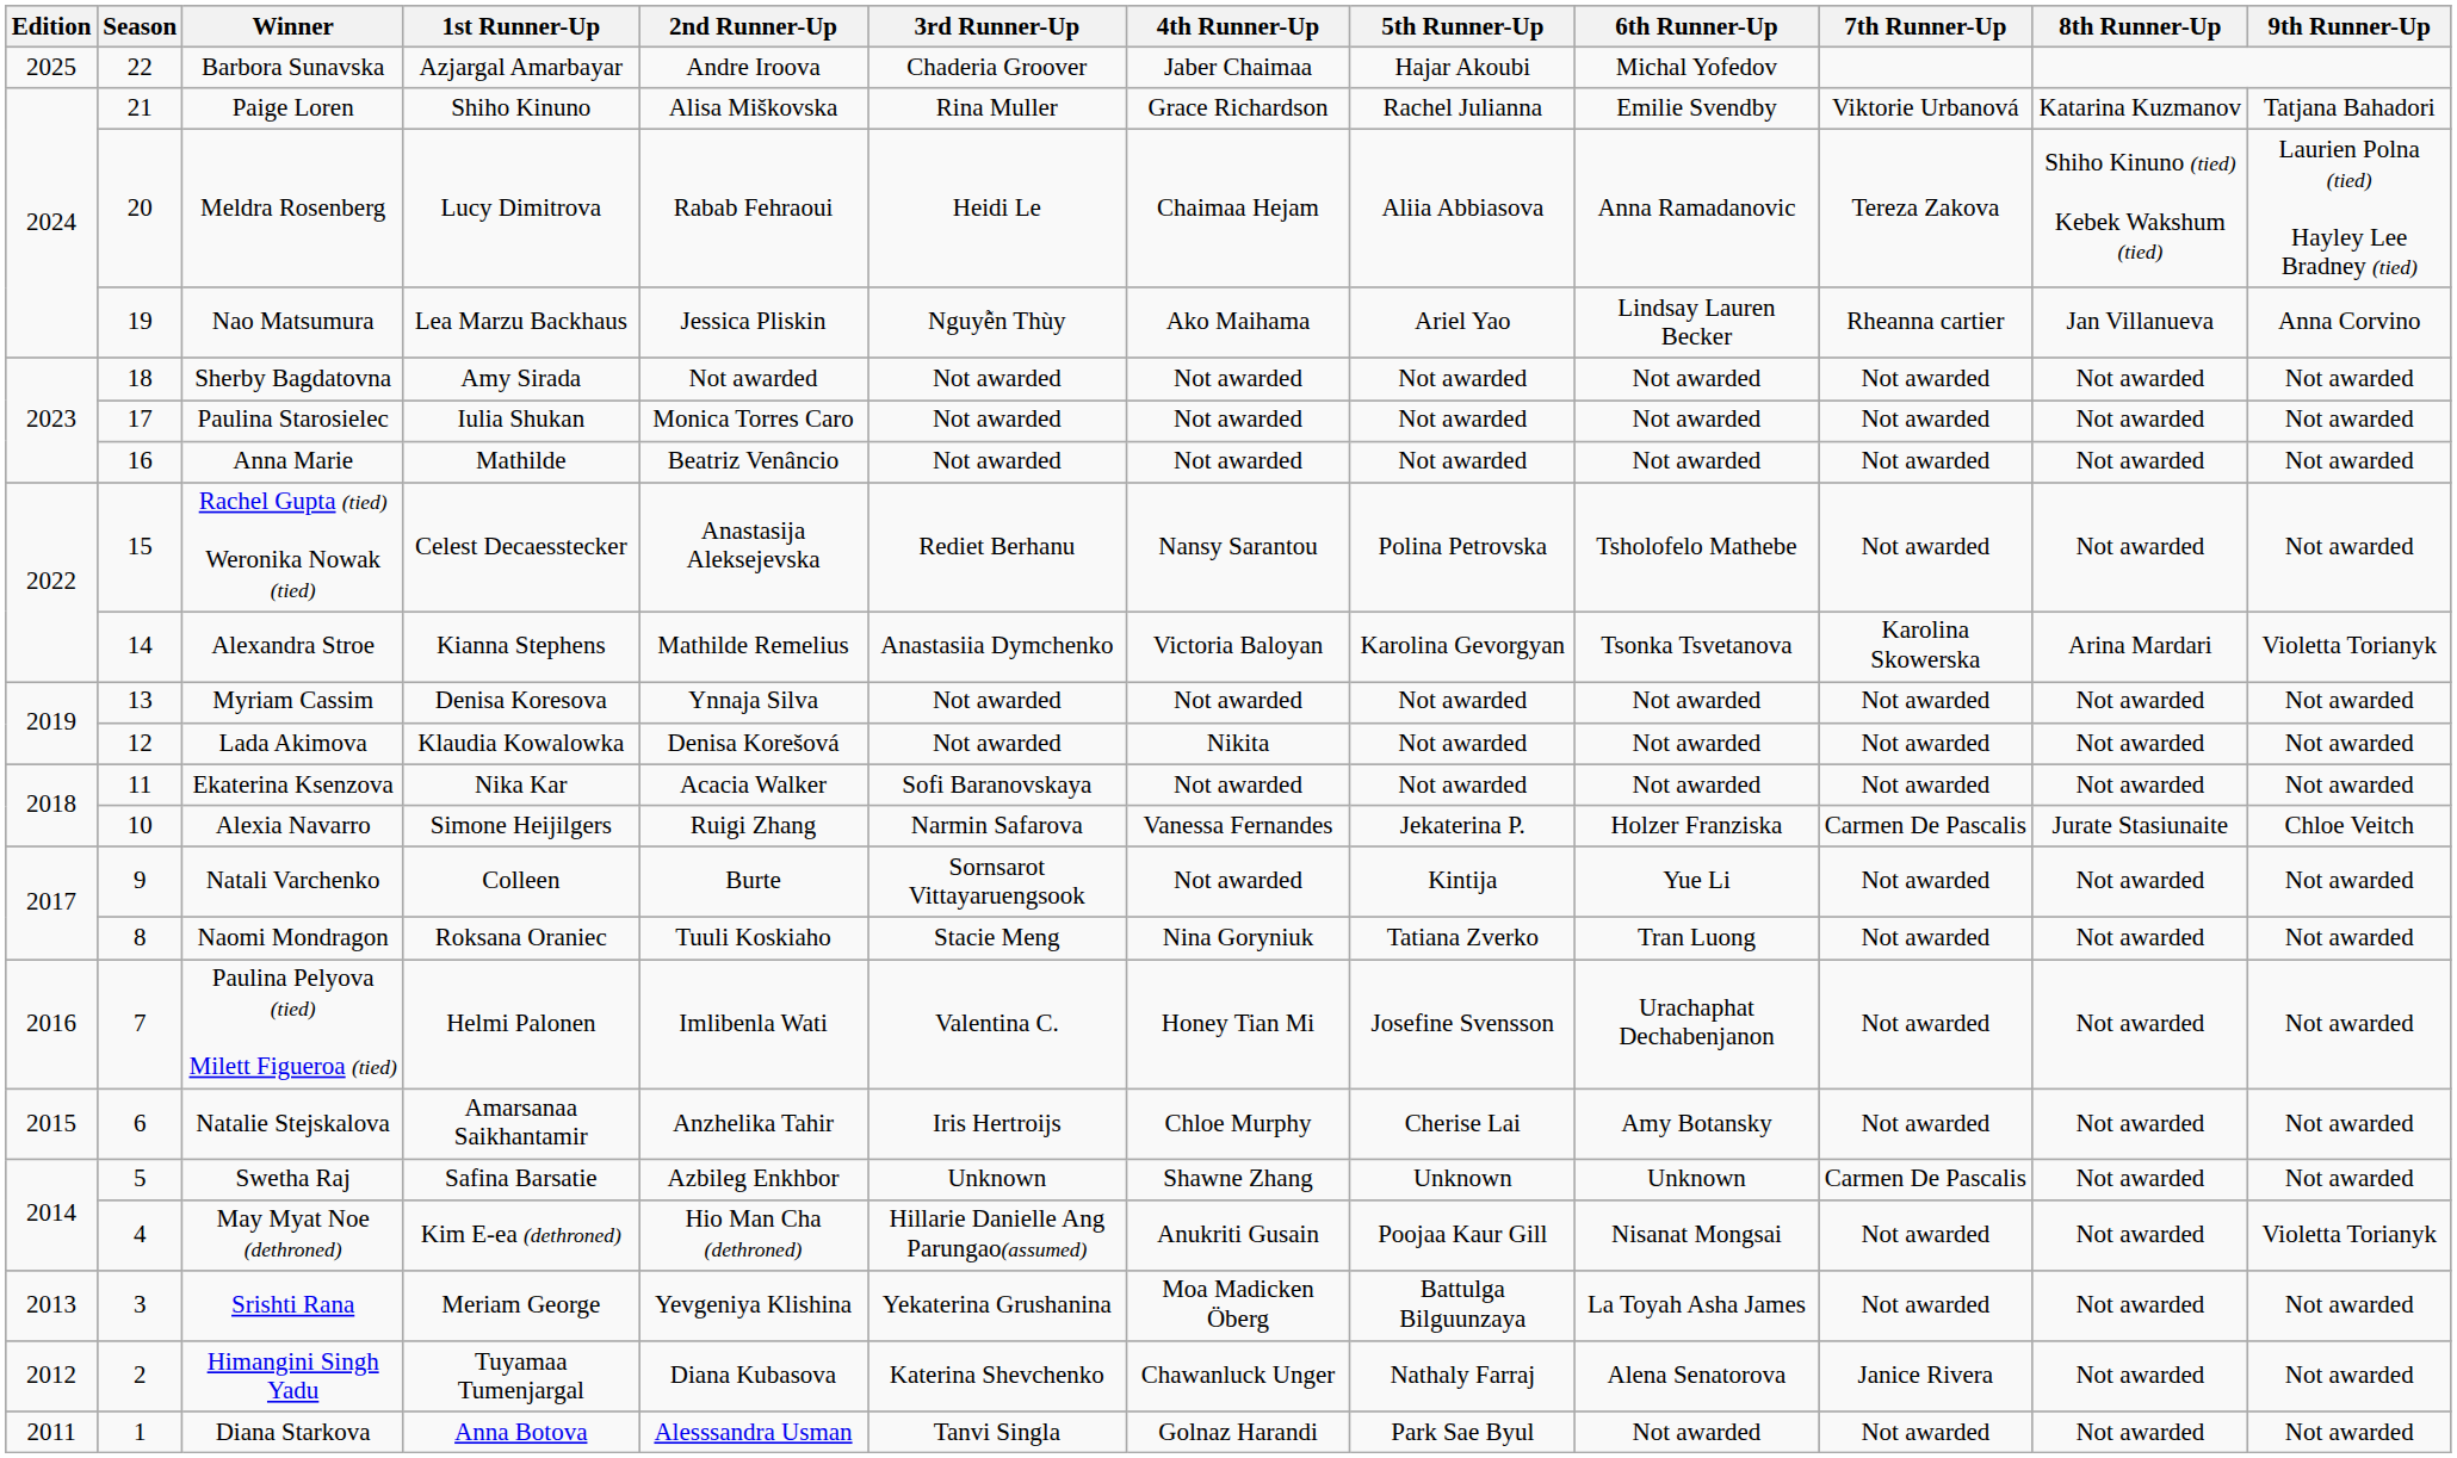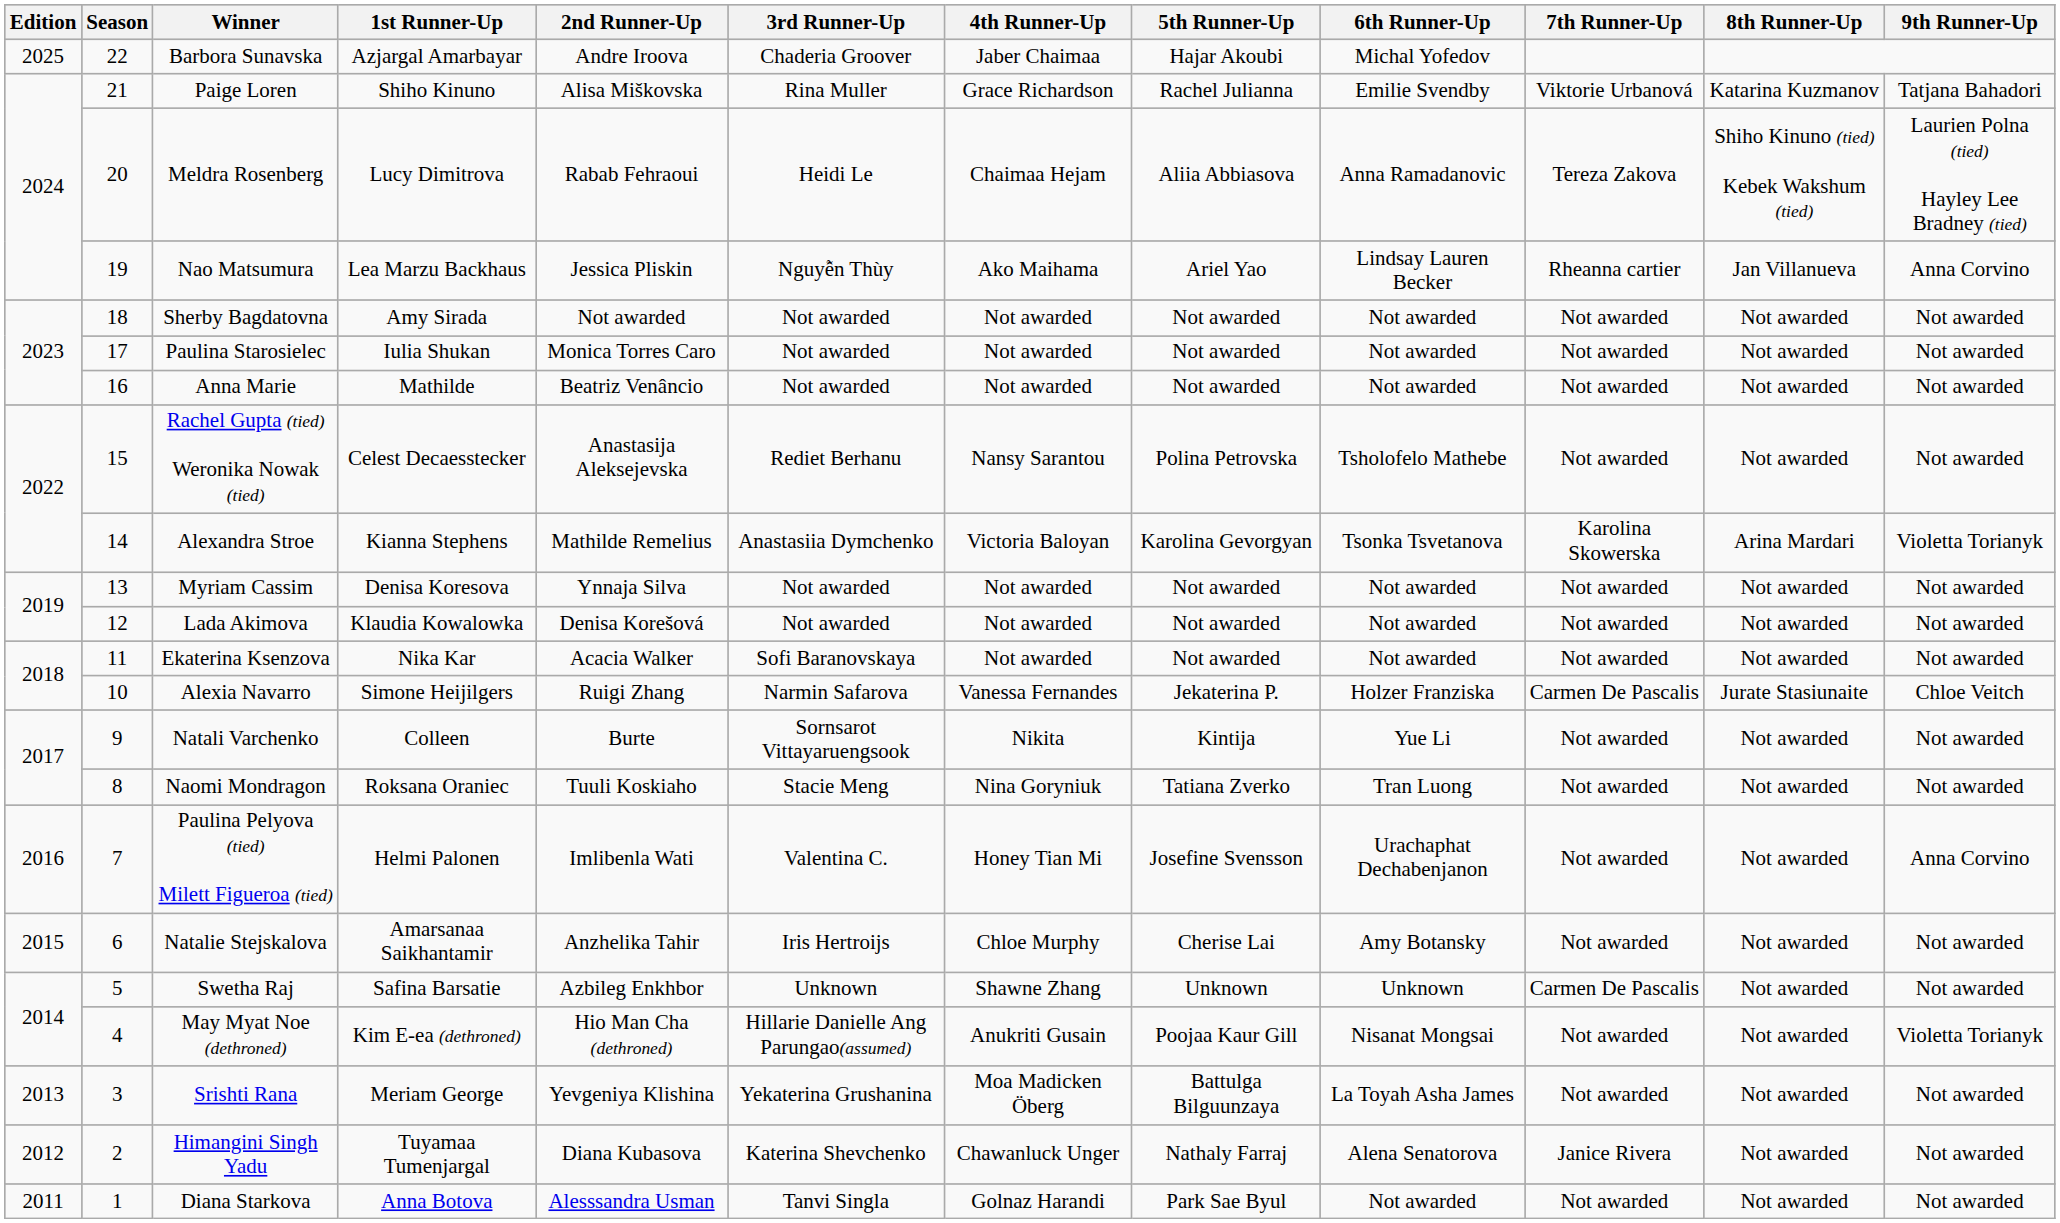 <table class="wikitable sortable" style="font-size: 80%; text-align:center;">
 <tr>
 <th width="20">Edition</th>
 <th width="20">Season</th>
 <th width="180">Winner</th>
 <th width="180">1st Runner-Up</th>
 <th width="180">2nd Runner-Up</th>
 <th width="180">3rd Runner-Up</th>
 <th width="180">4th Runner-Up</th>
 <th width="180">5th Runner-Up</th>
 <th width="180">6th Runner-Up</th>
 <th width="180">7th Runner-Up</th>
 <th width="180">8th Runner-Up</th>
 <th width="180">9th Runner-Up</th>
 </tr>
 <tr>
 <td>2025</td>
 <td>22</td>
 <td>Barbora Sunavska <br></td>
 <td>Azjargal Amarbayar <br></td>
 <td>Andre Iroova <br></td>
 <td>Chaderia Groover <br></td>
 <td>Jaber Chaimaa <br></td>
 <td>Hajar Akoubi <br></td>
 <td>Michal Yofedov <br></td>
 <td></td>
 </tr>
 <tr>
 <td rowspan="3">2024</td>
 <td>21</td>
 <td>Paige Loren <br></td>
 <td>Shiho Kinuno <br></td>
 <td>Alisa Miškovska <br></td>
 <td>Rina Muller <br></td>
 <td>Grace Richardson <br></td>
 <td>Rachel Julianna <br></td>
 <td>Emilie Svendby <br></td>
 <td>Viktorie Urbanová <br></td>
 <td>Katarina Kuzmanov <br></td>
 <td>Tatjana Bahadori <br></td>
 </tr>
 <tr>
 <td>20</td>
 <td>Meldra Rosenberg <br></td>
 <td>Lucy Dimitrova <br></td>
 <td>Rabab Fehraoui <br></td>
 <td>Heidi Le <br></td>
 <td>Chaimaa Hejam <br></td>
 <td>Aliia Abbiasova <br></td>
 <td>Anna Ramadanovic <br></td>
 <td>Tereza Zakova <br></td>
 <td>Shiho Kinuno <small><em>(tied)</em></small> <br><br>Kebek Wakshum <small><em>(tied)</em></small> <br></td>
 <td>Laurien Polna <small><em>(tied)</em></small> <br><br>Hayley Lee Bradney <small><em>(tied)</em></small> <br></td>
 </tr>
 <tr>
 <td>19</td>
 <td>Nao Matsumura <br></td>
 <td>Lea Marzu Backhaus <br></td>
 <td>Jessica Pliskin <br></td>
 <td>Nguyễn Thùy <br></td>
 <td>Ako Maihama <br></td>
 <td>Ariel Yao <br></td>
 <td>Lindsay Lauren Becker <br></td>
 <td>Rheanna cartier <br></td>
 <td>Jan Villanueva <br></td>
 <td>Anna Corvino <br></td>
 </tr>
 <tr>
 <td rowspan="3">2023</td>
 <td>18</td>
 <td>Sherby Bagdatovna <br></td>
 <td>Amy Sirada <br></td>
 <td>Not awarded</td>
 <td>Not awarded</td>
 <td>Not awarded</td>
 <td>Not awarded</td>
 <td>Not awarded</td>
 <td>Not awarded</td>
 <td>Not awarded</td>
 <td>Not awarded</td>
 </tr>
 <tr>
 <td>17</td>
 <td>Paulina Starosielec <br></td>
 <td>Iulia Shukan <br></td>
 <td>Monica Torres Caro <br></td>
 <td>Not awarded</td>
 <td>Not awarded</td>
 <td>Not awarded</td>
 <td>Not awarded</td>
 <td>Not awarded</td>
 <td>Not awarded</td>
 <td>Not awarded</td>
 </tr>
 <tr>
 <td>16</td>
 <td>Anna Marie<br></td>
 <td>Mathilde<br></td>
 <td>Beatriz Venâncio<br></td>
 <td>Not awarded</td>
 <td>Not awarded</td>
 <td>Not awarded</td>
 <td>Not awarded</td>
 <td>Not awarded</td>
 <td>Not awarded</td>
 <td>Not awarded</td>
 </tr>
 <tr>
 <td rowspan="2">2022</td>
 <td>15</td>
 <td><a href='#'>Rachel Gupta</a> <small><em>(tied)</em></small><br><br>Weronika Nowak <small><em>(tied)</em></small><br></td>
 <td>Celest Decaesstecker<br></td>
 <td>Anastasija Aleksejevska<br></td>
 <td>Rediet Berhanu<br></td>
 <td>Nansy Sarantou<br></td>
 <td>Polina Petrovska<br></td>
 <td>Tsholofelo Mathebe<br></td>
 <td>Not awarded</td>
 <td>Not awarded</td>
 <td>Not awarded</td>
 </tr>
 <tr>
 <td>14</td>
 <td>Alexandra Stroe<br></td>
 <td>Kianna Stephens<br></td>
 <td>Mathilde Remelius<br></td>
 <td>Anastasiia Dymchenko<br></td>
 <td>Victoria Baloyan<br></td>
 <td>Karolina Gevorgyan<br></td>
 <td>Tsonka Tsvetanova<br></td>
 <td>Karolina Skowerska<br></td>
 <td>Arina Mardari<br></td>
 <td>Violetta Torianyk<br></td>
 </tr>
 <tr>
 <td rowspan="2">2019</td>
 <td>13</td>
 <td>Myriam Cassim<br></td>
 <td>Denisa Koresova<br></td>
 <td>Ynnaja Silva<br></td>
 <td>Not awarded</td>
 <td>Not awarded</td>
 <td>Not awarded</td>
 <td>Not awarded</td>
 <td>Not awarded</td>
 <td>Not awarded</td>
 <td>Not awarded</td>
 </tr>
 <tr style="text-align:center;">
 <td>12</td>
 <td>Lada Akimova<br></td>
 <td>Klaudia Kowalowka<br></td>
 <td>Denisa Korešová<br></td>
 <td>Not awarded</td>
-<td>Nikita<br></td>
+<td>Not awarded</td>
 <td>Not awarded</td>
 <td>Not awarded</td>
 <td>Not awarded</td>
 <td>Not awarded</td>
 <td>Not awarded</td>
 </tr>
 <tr>
 <td rowspan="2">2018</td>
 <td>11</td>
 <td>Ekaterina Ksenzova<br></td>
 <td>Nika Kar<br></td>
 <td>Acacia Walker<br></td>
 <td>Sofi Baranovskaya<br></td>
 <td>Not awarded</td>
 <td>Not awarded</td>
 <td>Not awarded</td>
 <td>Not awarded</td>
 <td>Not awarded</td>
 <td>Not awarded</td>
 </tr>
 <tr style="text-align:center;">
 <td>10</td>
 <td>Alexia Navarro<br></td>
 <td>Simone Heijilgers<br></td>
 <td>Ruigi Zhang<br></td>
 <td>Narmin Safarova<br></td>
 <td>Vanessa Fernandes<br></td>
 <td>Jekaterina P.<br></td>
 <td>Holzer Franziska<br></td>
 <td>Carmen De Pascalis<br></td>
 <td>Jurate Stasiunaite<br></td>
 <td>Chloe Veitch<br></td>
 </tr>
 <tr>
 <td rowspan="2">2017</td>
 <td>9</td>
 <td>Natali Varchenko<br></td>
 <td>Colleen<br></td>
 <td>Burte<br></td>
 <td>Sornsarot Vittayaruengsook<br></td>
-<td>Not awarded</td>
+<td>Nikita<br></td>
 <td>Kintija<br></td>
 <td>Yue Li<br></td>
 <td>Not awarded</td>
 <td>Not awarded</td>
 <td>Not awarded</td>
 </tr>
 <tr style="text-align:center;">
 <td>8</td>
 <td>Naomi Mondragon<br></td>
 <td>Roksana Oraniec<br></td>
 <td>Tuuli Koskiaho<br></td>
 <td>Stacie Meng<br></td>
 <td>Nina Goryniuk<br></td>
 <td>Tatiana Zverko<br></td>
 <td>Tran Luong<br></td>
 <td>Not awarded</td>
 <td>Not awarded</td>
 <td>Not awarded</td>
 </tr>
 <tr style="text-align:center;">
 <td>2016</td>
 <td>7</td>
 <td>Paulina Pelyova <small><em>(tied)</em></small><br><br><a href='#'>Milett Figueroa</a> <small><em>(tied)</em></small><br></td>
 <td>Helmi Palonen<br></td>
 <td>Imlibenla Wati<br></td>
 <td>Valentina C.<br></td>
 <td>Honey Tian Mi<br></td>
 <td>Josefine Svensson<br></td>
 <td>Urachaphat Dechabenjanon<br></td>
 <td>Not awarded</td>
 <td>Not awarded</td>
-<td>Not awarded</td>
+<td>Anna Corvino <br></td>
 </tr>
 <tr style="text-align:center;">
 <td>2015</td>
 <td>6</td>
 <td>Natalie Stejskalova<br></td>
 <td>Amarsanaa Saikhantamir<br></td>
 <td>Anzhelika Tahir<br></td>
 <td>Iris Hertroijs<br></td>
 <td>Chloe Murphy<br></td>
 <td>Cherise Lai<br></td>
 <td>Amy Botansky<br></td>
 <td>Not awarded</td>
 <td>Not awarded</td>
 <td>Not awarded</td>
 </tr>
 <tr style="text-align:center;">
 <td rowspan="2">2014</td>
 <td>5</td>
 <td>Swetha Raj<br></td>
 <td>Safina Barsatie<br></td>
 <td>Azbileg Enkhbor<br></td>
 <td>Unknown<br></td>
 <td>Shawne Zhang<br></td>
 <td>Unknown<br></td>
 <td>Unknown<br></td>
 <td>Carmen De Pascalis<br></td>
 <td>Not awarded</td>
 <td>Not awarded</td>
 </tr>
 <tr>
 <td>4</td>
 <td>May Myat Noe <em><small>(dethroned)</small></em><br></td>
 <td>Kim E-ea <em><small>(dethroned)</small></em><br></td>
 <td>Hio Man Cha <em><small>(dethroned)</small></em><br></td>
 <td>Hillarie Danielle Ang Parungao<em><small>(assumed)</small></em><br></td>
 <td>Anukriti Gusain<br></td>
 <td>Poojaa Kaur Gill<br></td>
 <td>Nisanat Mongsai<br></td>
 <td>Not awarded</td>
 <td>Not awarded</td>
 <td>Violetta Torianyk<br></td>
 </tr>
 <tr style="text-align:center;">
 <td>2013</td>
 <td>3</td>
 <td><a href='#'>Srishti Rana</a><br></td>
 <td>Meriam George<br></td>
 <td>Yevgeniya Klishina<br></td>
 <td>Yekaterina Grushanina<br></td>
 <td>Moa Madicken Öberg<br></td>
 <td>Battulga Bilguunzaya<br></td>
 <td>La Toyah Asha James<br></td>
 <td>Not awarded</td>
 <td>Not awarded</td>
 <td>Not awarded</td>
 </tr>
 <tr style="text-align:center;">
 <td>2012</td>
 <td>2</td>
 <td><a href='#'>Himangini Singh Yadu</a><br></td>
 <td>Tuyamaa Tumenjargal<br></td>
 <td>Diana Kubasova<br></td>
 <td>Katerina Shevchenko<br></td>
 <td>Chawanluck Unger<br></td>
 <td>Nathaly Farraj<br></td>
 <td>Alena Senatorova<br></td>
 <td>Janice Rivera<br></td>
 <td>Not awarded</td>
 <td>Not awarded</td>
 </tr>
 <tr style="text-align:center;">
 <td>2011</td>
 <td>1</td>
 <td>Diana Starkova <br></td>
 <td><a href='#'>Anna Botova</a> <br></td>
 <td><a href='#'>Alesssandra Usman</a><br></td>
 <td>Tanvi Singla<br></td>
 <td>Golnaz Harandi<br></td>
 <td>Park Sae Byul<br></td>
 <td>Not awarded</td>
 <td>Not awarded</td>
 <td>Not awarded</td>
 <td>Not awarded</td>
 </tr>
 </table>
